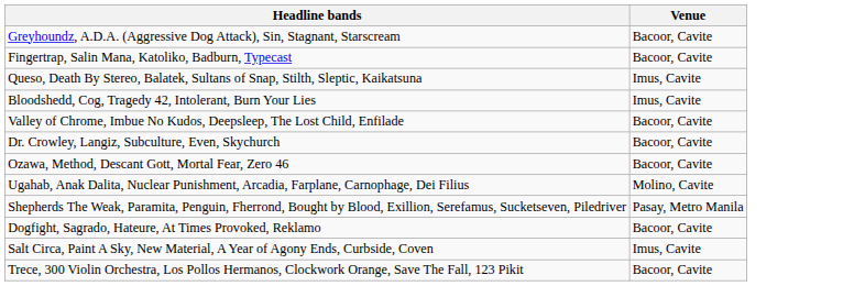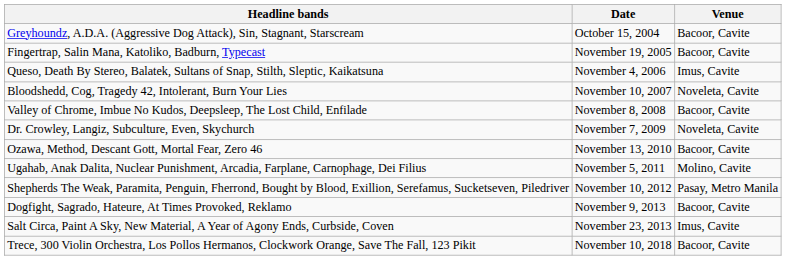 <table class="wikitable">
 <tr>
 <th>Headline bands</th>
+<th>Date</th>
 <th>Venue</th>
 </tr>
 <tr>
 <td><a href='#'>Greyhoundz</a>, A.D.A. (Aggressive Dog Attack), Sin, Stagnant, Starscream</td>
+<td>October 15, 2004</td>
 <td>Bacoor, Cavite</td>
 </tr>
 <tr>
 <td>Fingertrap, Salin Mana, Katoliko, Badburn, <a href='#'>Typecast</a></td>
+<td>November 19, 2005</td>
 <td>Bacoor, Cavite</td>
 </tr>
 <tr>
 <td>Queso, Death By Stereo, Balatek, Sultans of Snap, Stilth, Sleptic, Kaikatsuna</td>
+<td>November 4, 2006</td>
 <td>Imus, Cavite</td>
 </tr>
 <tr>
 <td>Bloodshedd, Cog, Tragedy 42, Intolerant, Burn Your Lies</td>
-<td>Imus, Cavite</td>
+<td>November 10, 2007</td>
+<td>Noveleta, Cavite</td>
 </tr>
 <tr>
 <td>Valley of Chrome, Imbue No Kudos, Deepsleep, The Lost Child, Enfilade</td>
+<td>November 8, 2008</td>
 <td>Bacoor, Cavite</td>
 </tr>
 <tr>
 <td>Dr. Crowley, Langiz, Subculture, Even, Skychurch</td>
-<td>Bacoor, Cavite</td>
+<td>November 7, 2009 </td>
+<td>Noveleta, Cavite</td>
 </tr>
 <tr>
 <td>Ozawa, Method, Descant Gott, Mortal Fear, Zero 46</td>
+<td>November 13, 2010</td>
 <td>Bacoor, Cavite</td>
 </tr>
 <tr>
 <td>Ugahab, Anak Dalita, Nuclear Punishment, Arcadia, Farplane, Carnophage, Dei Filius</td>
+<td>November 5, 2011</td>
 <td>Molino, Cavite</td>
 </tr>
 <tr>
 <td>Shepherds The Weak, Paramita, Penguin, Fherrond, Bought by Blood, Exillion, Serefamus, Sucketseven, Piledriver</td>
+<td>November 10, 2012</td>
 <td>Pasay, Metro Manila</td>
 </tr>
 <tr>
 <td>Dogfight, Sagrado, Hateure, At Times Provoked, Reklamo</td>
+<td>November 9, 2013</td>
 <td>Bacoor, Cavite</td>
 </tr>
 <tr>
 <td>Salt Circa, Paint A Sky, New Material, A Year of Agony Ends, Curbside, Coven</td>
+<td>November 23, 2013</td>
 <td>Imus, Cavite</td>
 </tr>
 <tr>
 <td>Trece, 300 Violin Orchestra, Los Pollos Hermanos, Clockwork Orange, Save The Fall, 123 Pikit</td>
+<td>November 10, 2018</td>
 <td>Bacoor, Cavite</td>
 </tr>
 </table>
